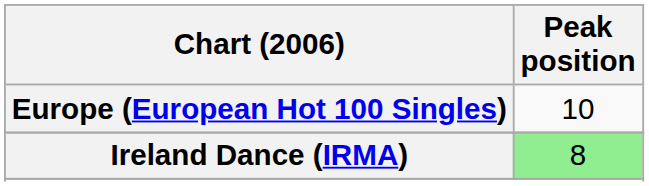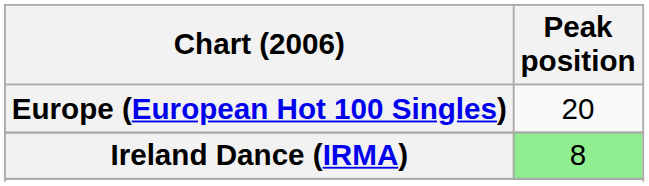 <table class="wikitable sortable plainrowheaders" style="text-align:center">
 <tr>
 <th scope="col">Chart (2006)</th>
 <th scope="col">Peak<br>position</th>
 </tr>
 <tr>
 <th scope="row">Europe (<a href='#'>European Hot 100 Singles</a>)</th>
-<td>10</td>
+<td>20</td>
 </tr>
 <tr>
 </tr>
 <tr>
 <th scope="row">Ireland Dance (<a href='#'>IRMA</a>)</th>
 <td style="background: lightgreen;">8</td>
 </tr>
 <tr>
 </tr>
 <tr>
 </tr>
 </table>
